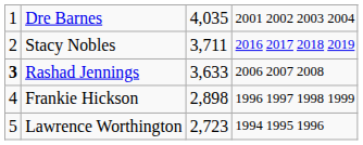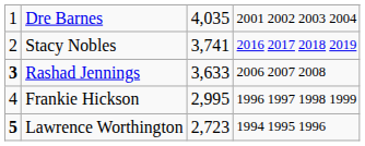 <table class="wikitable">
 <tr>
 </tr>
 <tr>
 <td>1</td>
 <td><a href='#'>Dre Barnes</a></td>
 <td>4,035</td>
 <td style="font-size:80%;">2001 2002 2003 2004</td>
 </tr>
 <tr>
 <td>2</td>
 <td>Stacy Nobles</td>
-<td>3,711</td>
+<td>3,741</td>
 <td style="font-size:80%;"><a href='#'>2016</a> <a href='#'>2017</a> <a href='#'>2018</a> <a href='#'>2019</a></td>
 </tr>
 <tr>
 <td><strong>3</strong></td>
 <td><a href='#'>Rashad Jennings</a></td>
 <td>3,633</td>
 <td style="font-size:80%;">2006 2007 2008</td>
 </tr>
 <tr>
 <td>4</td>
 <td>Frankie Hickson</td>
-<td>2,898</td>
+<td>2,995</td>
 <td style="font-size:80%;">1996 1997 1998 1999</td>
 </tr>
 <tr>
-<td>5</td>
+<td><strong>5</strong></td>
 <td>Lawrence Worthington</td>
 <td>2,723</td>
 <td style="font-size:80%;">1994 1995 1996</td>
 </tr>
 </table>
